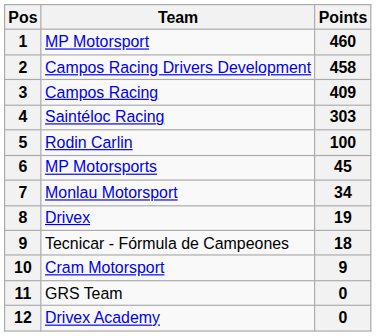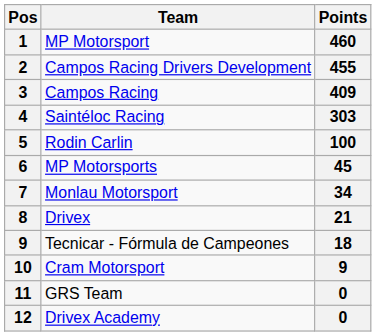 <table class="wikitable" style="font-size: 85%">
 <tr>
 <th>Pos</th>
 <th>Team</th>
 <th>Points</th>
 </tr>
 <tr>
 <th>1</th>
 <td> <a href='#'>MP Motorsport</a></td>
 <th>460</th>
 </tr>
 <tr>
 <th>2</th>
 <td nowrap> <a href='#'>Campos Racing Drivers Development</a></td>
-<th>458</th>
+<th>455</th>
 </tr>
 <tr>
 <th>3</th>
 <td> <a href='#'>Campos Racing</a></td>
 <th>409</th>
 </tr>
 <tr>
 <th>4</th>
 <td> <a href='#'>Saintéloc Racing</a></td>
 <th>303</th>
 </tr>
 <tr>
 <th>5</th>
 <td> <a href='#'>Rodin Carlin</a></td>
 <th>100</th>
 </tr>
 <tr>
 <th>6</th>
 <td> <a href='#'>MP Motorsports</a></td>
 <th>45</th>
 </tr>
 <tr>
 <th>7</th>
 <td> <a href='#'>Monlau Motorsport</a></td>
 <th>34</th>
 </tr>
 <tr>
 <th>8</th>
 <td> <a href='#'>Drivex</a></td>
-<th>19</th>
+<th>21</th>
 </tr>
 <tr>
 <th>9</th>
 <td> Tecnicar - Fórmula de Campeones</td>
 <th>18</th>
 </tr>
 <tr>
 <th>10</th>
 <td> <a href='#'>Cram Motorsport</a></td>
 <th>9</th>
 </tr>
 <tr>
 <th>11</th>
 <td> GRS Team</td>
 <th>0</th>
 </tr>
 <tr>
 <th>12</th>
 <td> <a href='#'>Drivex Academy</a></td>
 <th>0</th>
 </tr>
 </table>
